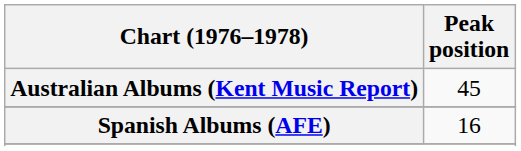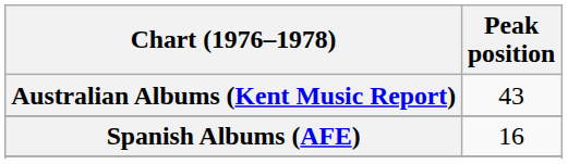 <table class="wikitable sortable plainrowheaders" style="text-align:center">
 <tr>
 <th scope="col">Chart (1976–1978)</th>
 <th scope="col">Peak<br>position</th>
 </tr>
 <tr>
 <th scope="row">Australian Albums (<a href='#'>Kent Music Report</a>)</th>
-<td>45</td>
+<td>43</td>
 </tr>
 <tr>
 </tr>
 <tr>
 </tr>
 <tr>
 </tr>
 <tr>
 <th scope="row">Spanish Albums (<a href='#'>AFE</a>)</th>
 <td style="text-align:center;">16</td>
 </tr>
 <tr>
 </tr>
 <tr>
 </tr>
 </table>
